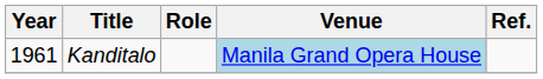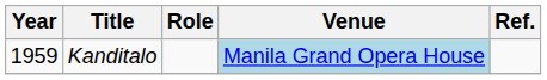 <table class="wikitable unsortable">
 <tr>
 <th>Year</th>
 <th>Title</th>
 <th>Role</th>
 <th>Venue</th>
 <th>Ref.</th>
 </tr>
 <tr>
-<td>1961</td>
+<td>1959</td>
 <td><em>Kanditalo</em></td>
 <td></td>
 <td style="background: lightblue;"><a href='#'>Manila Grand Opera House</a></td>
 <td></td>
 </tr>
 <tr>
 </tr>
 </table>
